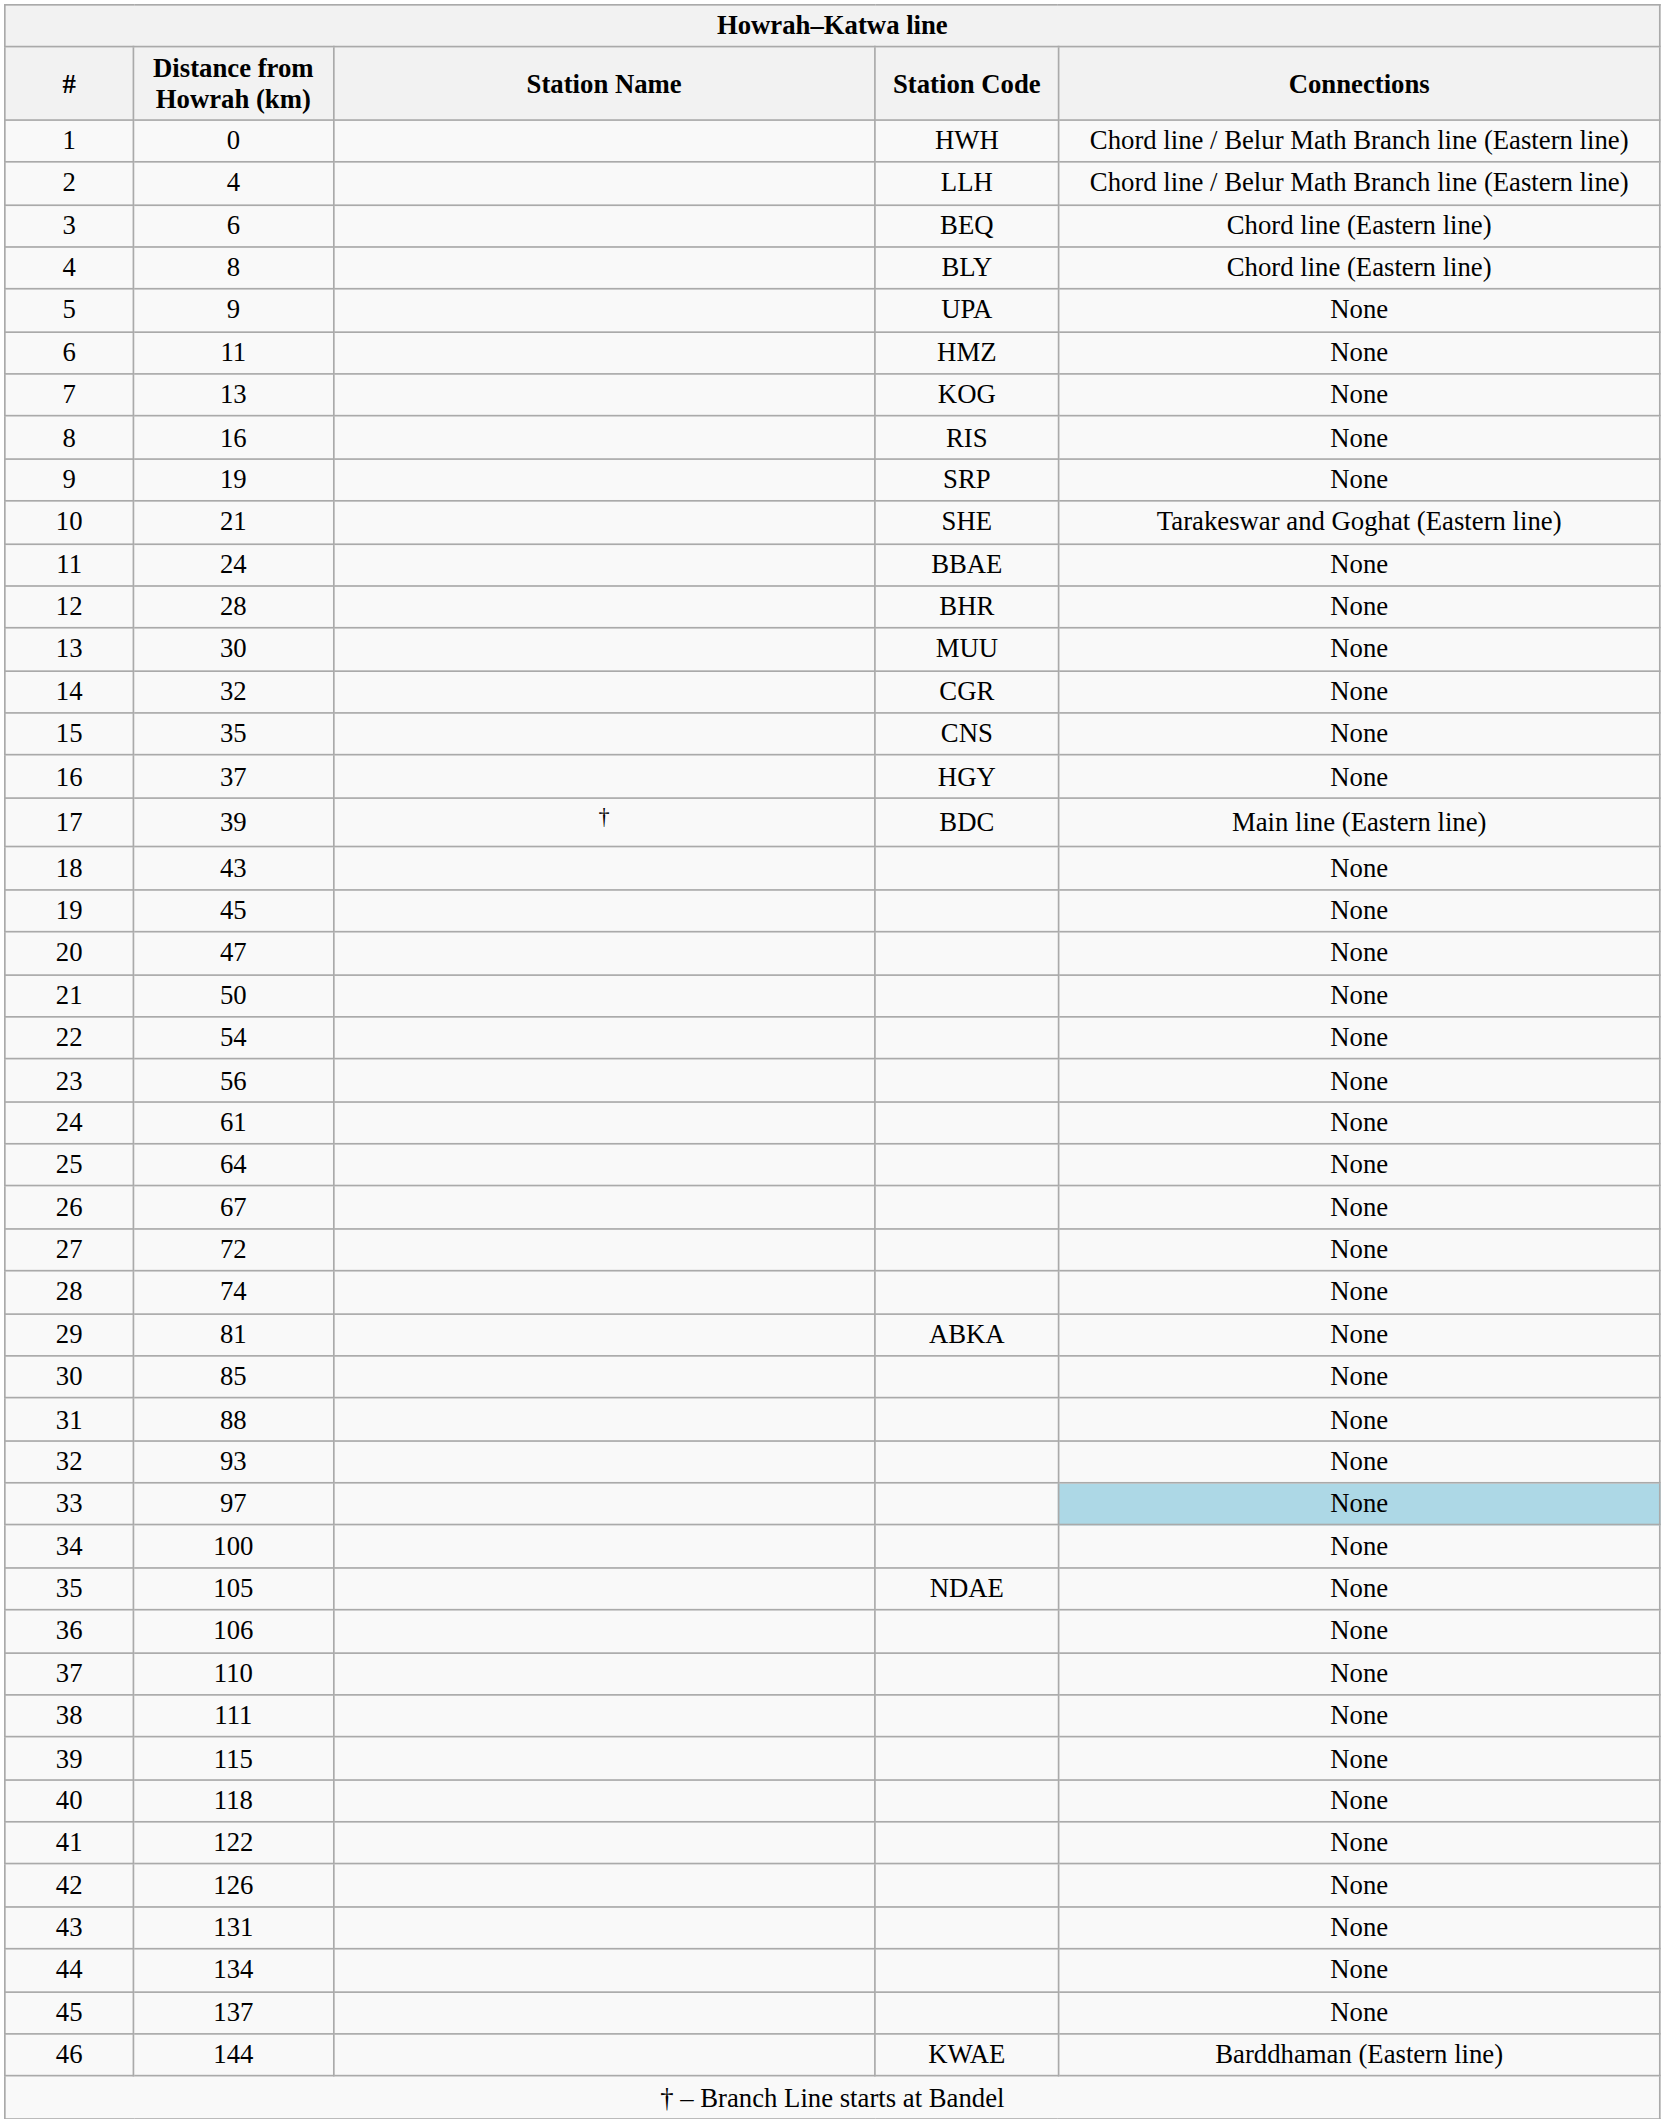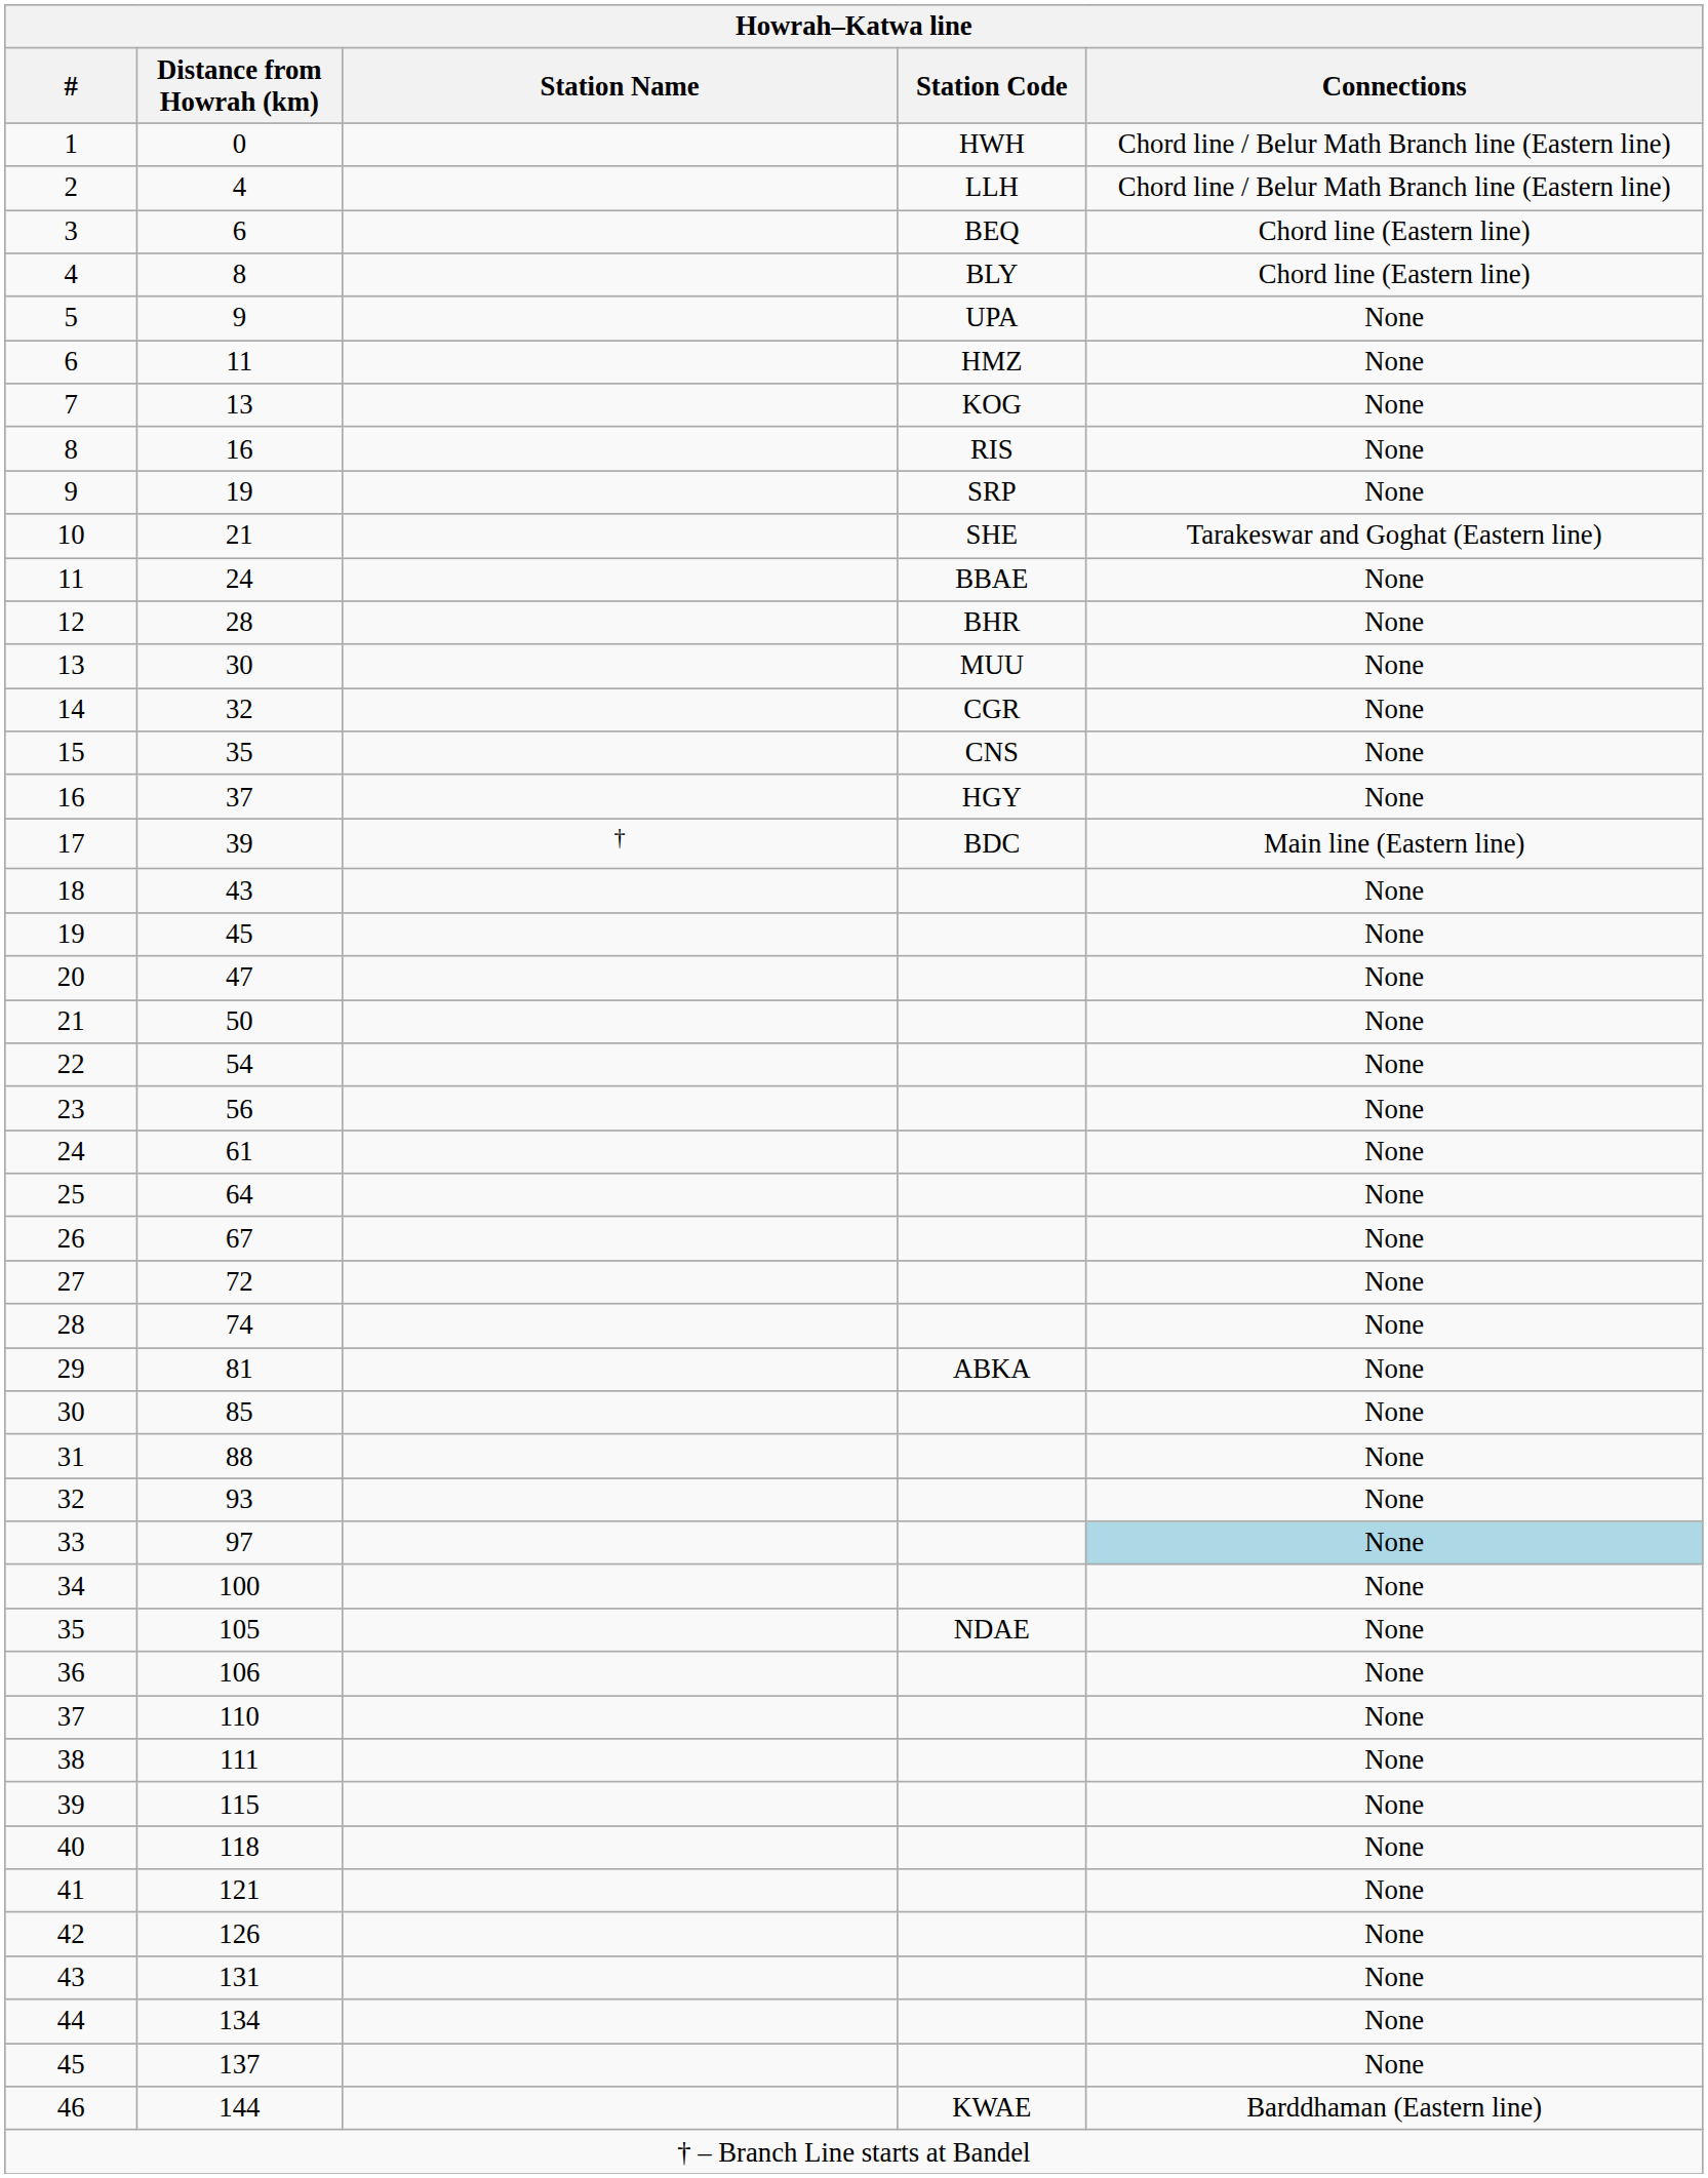 <table class="wikitable" style="text-align:center; width:50%;">
 <tr>
 <th colspan="5"><strong>Howrah–Katwa line</strong></th>
 </tr>
 <tr>
 <th style="width:1%;">#</th>
 <th style="width:1%;">Distance from Howrah (km)</th>
 <th style="width:5%;">Station Name</th>
 <th style="width:1%;">Station Code</th>
 <th style="width:5%;">Connections</th>
 </tr>
 <tr>
 <td>1</td>
 <td>0</td>
 <td><strong></strong></td>
 <td>HWH</td>
 <td>Chord line / Belur Math Branch line (Eastern line)</td>
 </tr>
 <tr>
 <td>2</td>
 <td>4</td>
 <td></td>
 <td>LLH</td>
 <td>Chord line / Belur Math Branch line (Eastern line)</td>
 </tr>
 <tr>
 <td>3</td>
 <td>6</td>
 <td></td>
 <td>BEQ</td>
 <td>Chord line (Eastern line)</td>
 </tr>
 <tr>
 <td>4</td>
 <td>8</td>
 <td></td>
 <td>BLY</td>
 <td>Chord line (Eastern line)</td>
 </tr>
 <tr>
 <td>5</td>
 <td>9</td>
 <td></td>
 <td>UPA</td>
 <td>None</td>
 </tr>
 <tr>
 <td>6</td>
 <td>11</td>
 <td></td>
 <td>HMZ</td>
 <td>None</td>
 </tr>
 <tr>
 <td>7</td>
 <td>13</td>
 <td></td>
 <td>KOG</td>
 <td>None</td>
 </tr>
 <tr>
 <td>8</td>
 <td>16</td>
 <td></td>
 <td>RIS</td>
 <td>None</td>
 </tr>
 <tr>
 <td>9</td>
 <td>19</td>
 <td><strong></strong></td>
 <td>SRP</td>
 <td>None</td>
 </tr>
 <tr>
 <td>10</td>
 <td>21</td>
 <td><strong></strong></td>
 <td>SHE</td>
 <td>Tarakeswar and Goghat (Eastern line)</td>
 </tr>
 <tr>
 <td>11</td>
 <td>24</td>
 <td></td>
 <td>BBAE</td>
 <td>None</td>
 </tr>
 <tr>
 <td>12</td>
 <td>28</td>
 <td></td>
 <td>BHR</td>
 <td>None</td>
 </tr>
 <tr>
 <td>13</td>
 <td>30</td>
 <td></td>
 <td>MUU</td>
 <td>None</td>
 </tr>
 <tr>
 <td>14</td>
 <td>32</td>
 <td></td>
 <td>CGR</td>
 <td>None</td>
 </tr>
 <tr>
 <td>15</td>
 <td>35</td>
 <td></td>
 <td>CNS</td>
 <td>None</td>
 </tr>
 <tr>
 <td>16</td>
 <td>37</td>
 <td></td>
 <td>HGY</td>
 <td>None</td>
 </tr>
 <tr>
 <td>17</td>
 <td>39</td>
 <td><strong></strong><sup>†</sup></td>
 <td>BDC</td>
 <td>Main line (Eastern line)</td>
 </tr>
 <tr>
 <td>18</td>
 <td>43</td>
 <td></td>
 <td></td>
 <td>None</td>
 </tr>
 <tr>
 <td>19</td>
 <td>45</td>
 <td></td>
 <td></td>
 <td>None</td>
 </tr>
 <tr>
 <td>20</td>
 <td>47</td>
 <td></td>
 <td></td>
 <td>None</td>
 </tr>
 <tr>
 <td>21</td>
 <td>50</td>
 <td></td>
 <td></td>
 <td>None</td>
 </tr>
 <tr>
 <td>22</td>
 <td>54</td>
 <td></td>
 <td></td>
 <td>None</td>
 </tr>
 <tr>
 <td>23</td>
 <td>56</td>
 <td></td>
 <td></td>
 <td>None</td>
 </tr>
 <tr>
 <td>24</td>
 <td>61</td>
 <td></td>
 <td></td>
 <td>None</td>
 </tr>
 <tr>
 <td>25</td>
 <td>64</td>
 <td></td>
 <td></td>
 <td>None</td>
 </tr>
 <tr>
 <td>26</td>
 <td>67</td>
 <td></td>
 <td></td>
 <td>None</td>
 </tr>
 <tr>
 <td>27</td>
 <td>72</td>
 <td></td>
 <td></td>
 <td>None</td>
 </tr>
 <tr>
 <td>28</td>
 <td>74</td>
 <td></td>
 <td></td>
 <td>None</td>
 </tr>
 <tr>
 <td>29</td>
 <td>81</td>
 <td></td>
 <td>ABKA</td>
 <td>None</td>
 </tr>
 <tr>
 <td>30</td>
 <td>85</td>
 <td></td>
 <td></td>
 <td>None</td>
 </tr>
 <tr>
 <td>31</td>
 <td>88</td>
 <td></td>
 <td></td>
 <td>None</td>
 </tr>
 <tr>
 <td>32</td>
 <td>93</td>
 <td></td>
 <td></td>
 <td>None</td>
 </tr>
 <tr>
 <td>33</td>
 <td>97</td>
 <td></td>
 <td></td>
 <td style="background: lightblue;">None</td>
 </tr>
 <tr>
 <td>34</td>
 <td>100</td>
 <td></td>
 <td></td>
 <td>None</td>
 </tr>
 <tr>
 <td>35</td>
 <td>105</td>
 <td></td>
 <td>NDAE</td>
 <td>None</td>
 </tr>
 <tr>
 <td>36</td>
 <td>106</td>
 <td></td>
 <td></td>
 <td>None</td>
 </tr>
 <tr>
 <td>37</td>
 <td>110</td>
 <td></td>
 <td></td>
 <td>None</td>
 </tr>
 <tr>
 <td>38</td>
 <td>111</td>
 <td></td>
 <td></td>
 <td>None</td>
 </tr>
 <tr>
 <td>39</td>
 <td>115</td>
 <td></td>
 <td></td>
 <td>None</td>
 </tr>
 <tr>
 <td>40</td>
 <td>118</td>
 <td></td>
 <td></td>
 <td>None</td>
 </tr>
 <tr>
 <td>41</td>
-<td>122</td>
+<td>121</td>
 <td></td>
 <td></td>
 <td>None</td>
 </tr>
 <tr>
 <td>42</td>
 <td>126</td>
 <td></td>
 <td></td>
 <td>None</td>
 </tr>
 <tr>
 <td>43</td>
 <td>131</td>
 <td></td>
 <td></td>
 <td>None</td>
 </tr>
 <tr>
 <td>44</td>
 <td>134</td>
 <td></td>
 <td></td>
 <td>None</td>
 </tr>
 <tr>
 <td>45</td>
 <td>137</td>
 <td></td>
 <td></td>
 <td>None</td>
 </tr>
 <tr>
 <td>46</td>
 <td>144</td>
 <td><strong></strong></td>
 <td>KWAE</td>
 <td>Barddhaman (Eastern line)</td>
 </tr>
 <tr>
 <td colspan="5">† – Branch Line starts at Bandel</td>
 </tr>
 </table>
